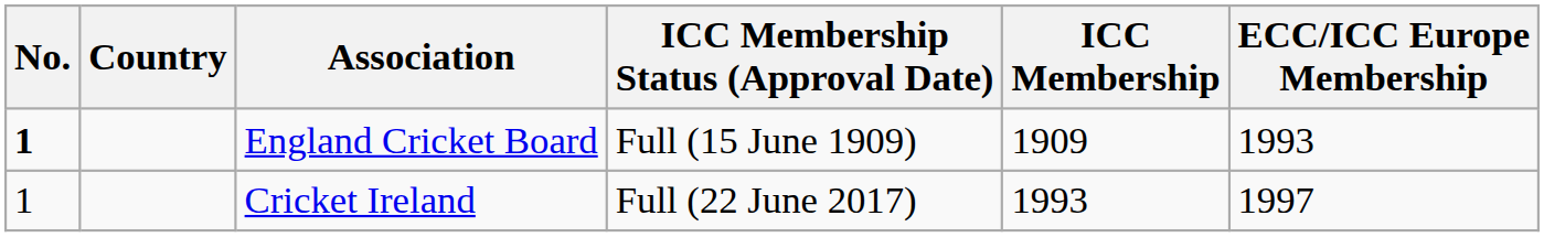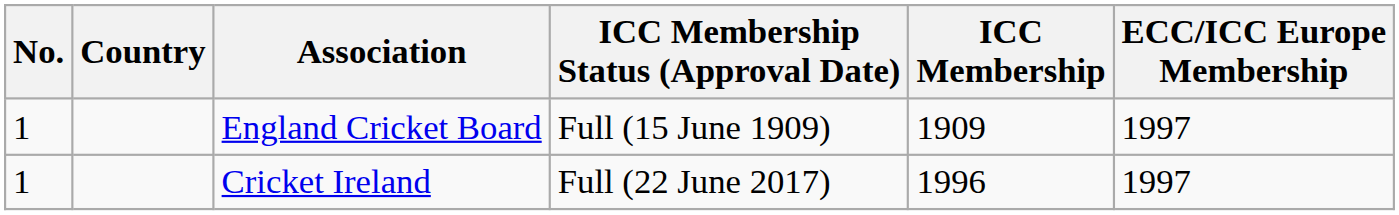 <table class="wikitable sortable">
 <tr>
 <th>No.</th>
 <th>Country</th>
 <th>Association</th>
 <th>ICC Membership<br>Status (Approval Date)</th>
 <th>ICC<br>Membership</th>
 <th>ECC/ICC Europe<br>Membership</th>
 </tr>
 <tr>
-<td><strong>1</strong></td>
+<td>1</td>
 <td> </td>
 <td><a href='#'>England Cricket Board</a></td>
 <td>Full (15 June 1909)</td>
 <td>1909</td>
-<td>1993</td>
+<td>1997</td>
 </tr>
 <tr>
 <td>1</td>
 <td> </td>
 <td><a href='#'>Cricket Ireland</a></td>
 <td>Full (22 June 2017)</td>
-<td>1993</td>
+<td>1996</td>
 <td>1997</td>
 </tr>
 </table>
